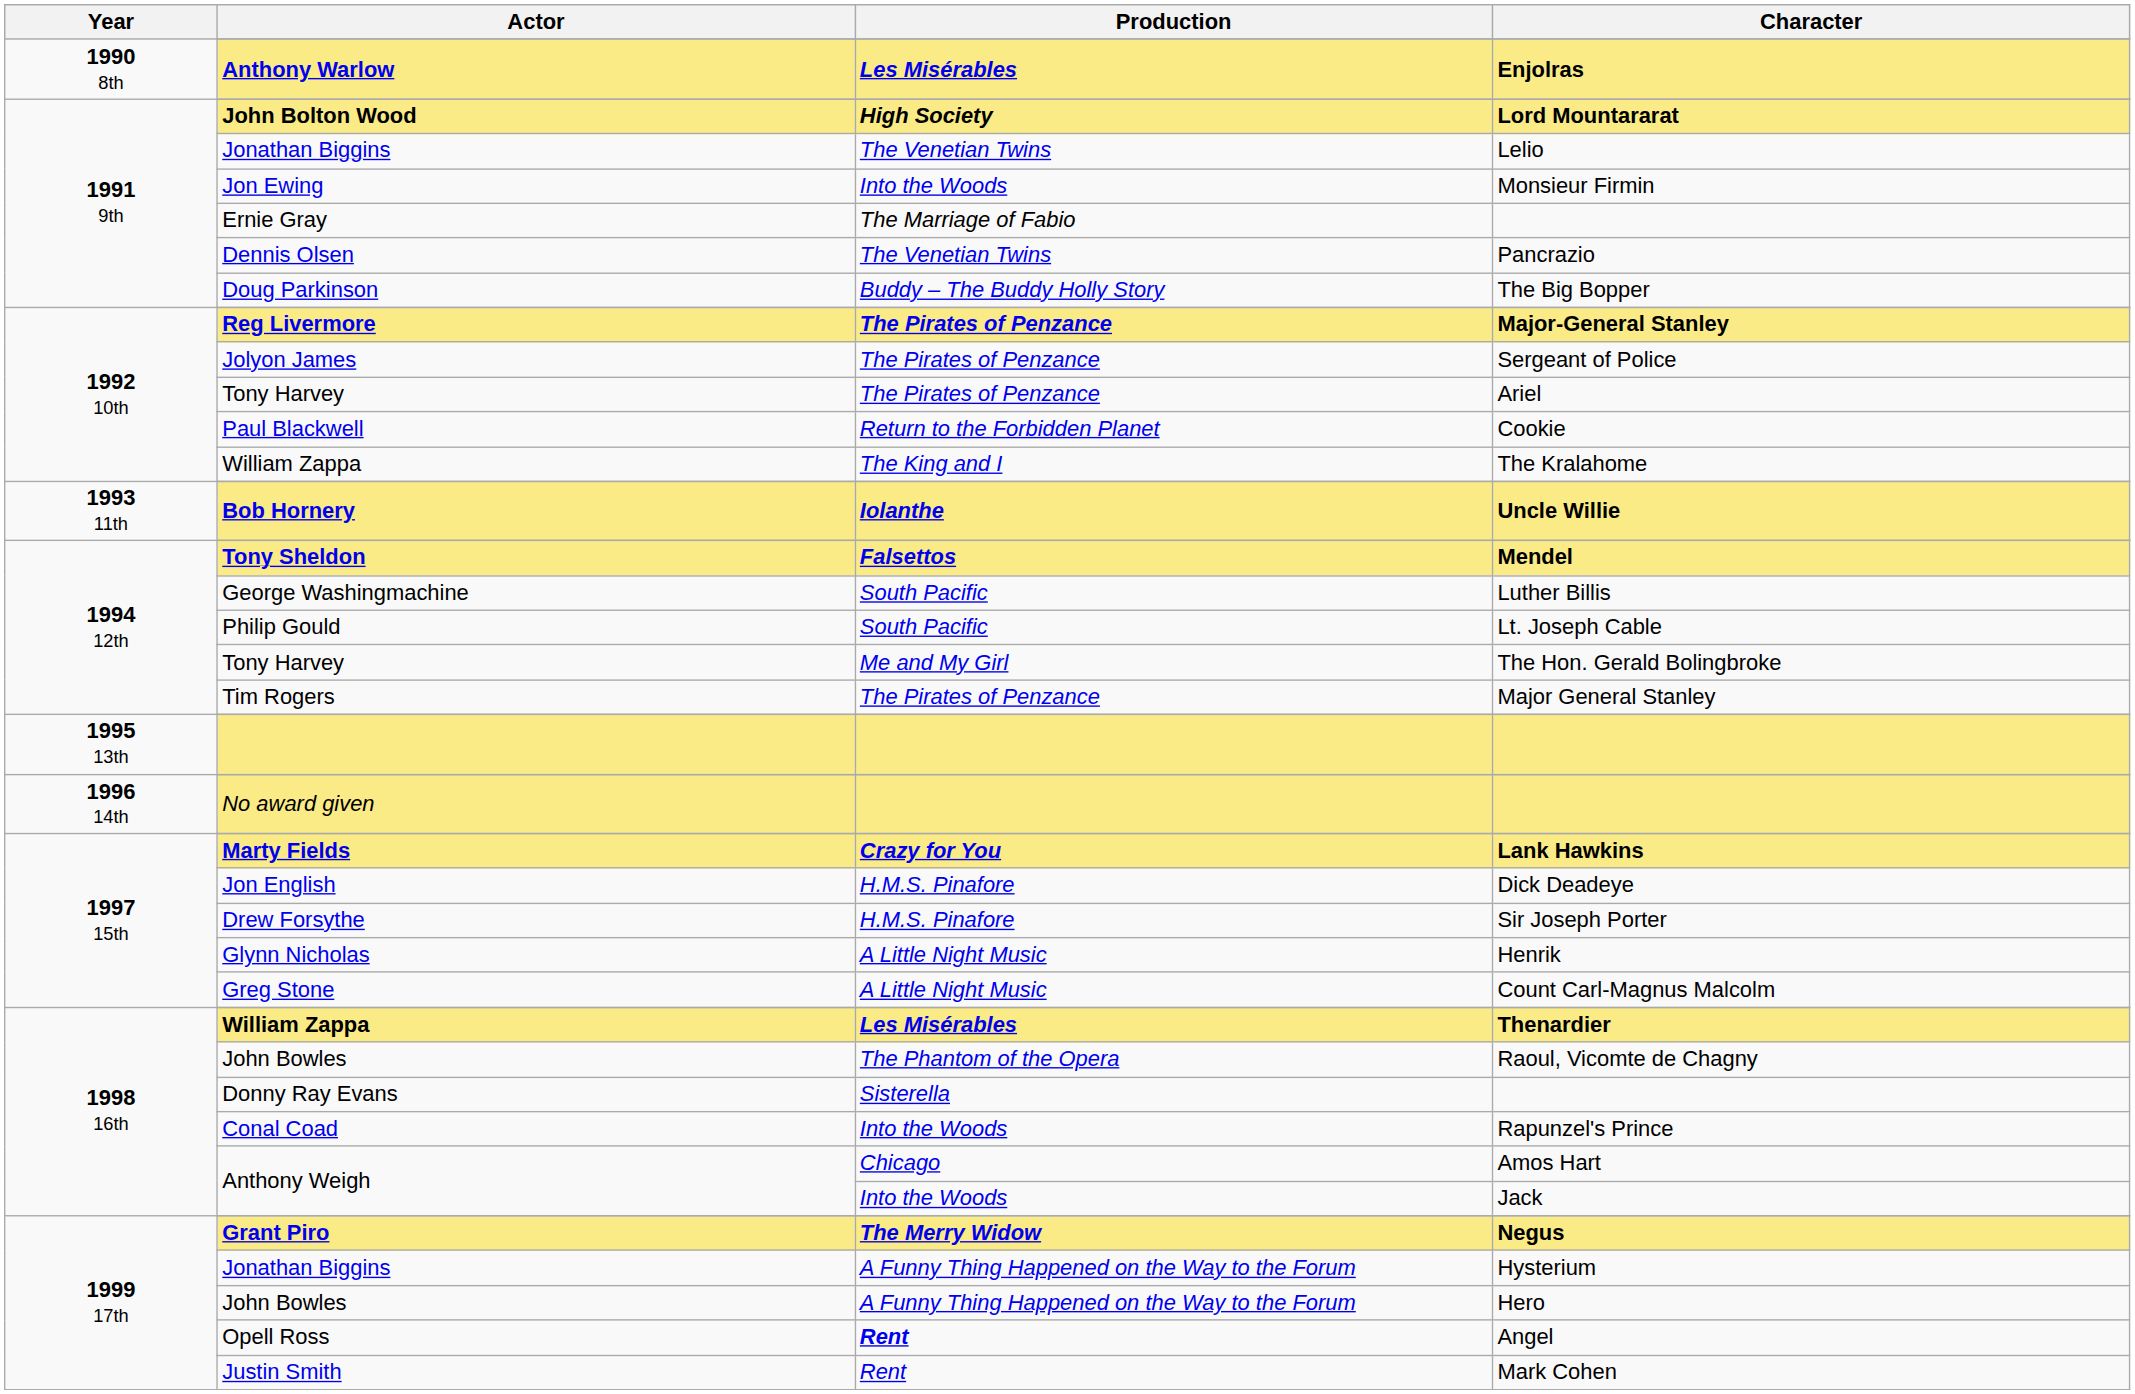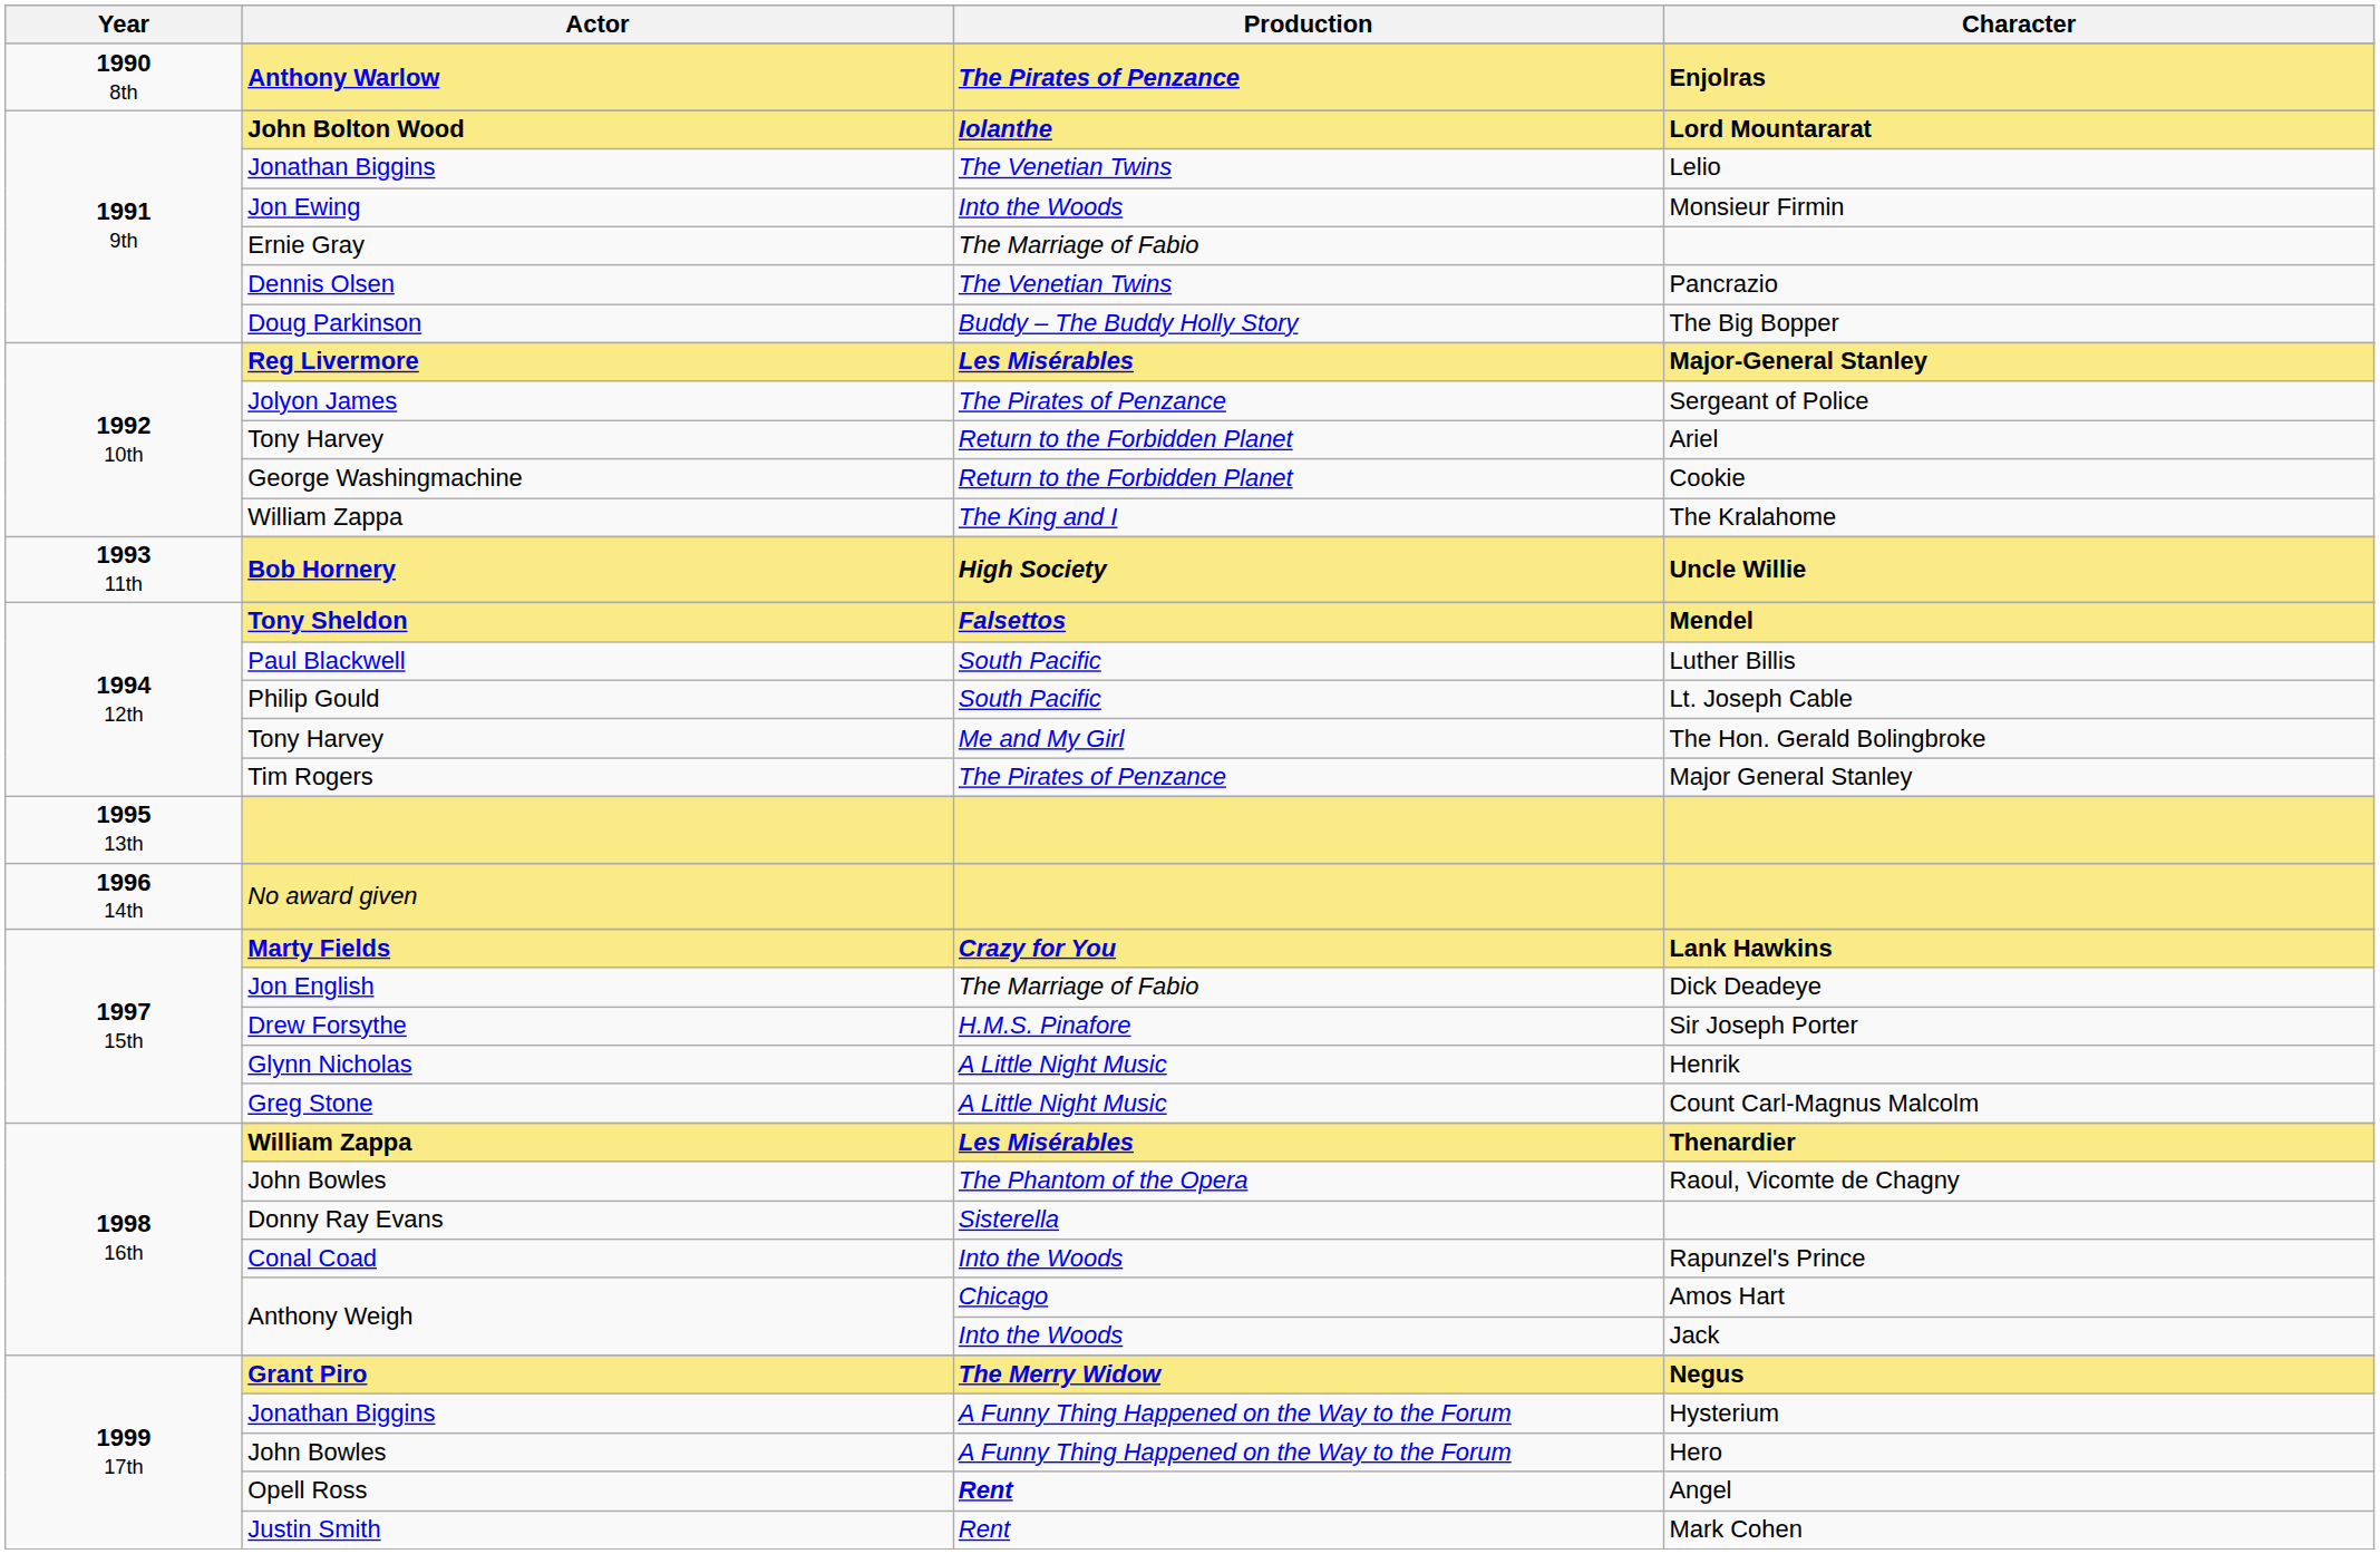 <table class="wikitable" style="width:98%;">
 <tr style="background:#bebebe;">
 <th style="width:10%;">Year</th>
 <th style="width:30%;">Actor</th>
 <th style="width:30%;">Production</th>
 <th style="width:30%;">Character</th>
 </tr>
 <tr>
 <td rowspan=2 style="text-align:center"><strong>1990</strong><br><small>8th</small></td>
 </tr>
 <tr style="background:#FAEB86">
 <td><strong><a href='#'>Anthony Warlow</a></strong></td>
-<td><strong><em><a href='#'>Les Misérables</a></em></strong></td>
+<td><strong><em><a href='#'>The Pirates of Penzance</a></em></strong></td>
 <td><strong>Enjolras</strong></td>
 </tr>
 <tr>
 <td rowspan=7 style="text-align:center"><strong>1991</strong><br><small>9th</small></td>
 </tr>
 <tr style="background:#FAEB86">
 <td><strong>John Bolton Wood</strong></td>
-<td><strong><em>High Society</em></strong></td>
+<td><strong><em><a href='#'>Iolanthe</a></em></strong></td>
 <td><strong>Lord Mountararat</strong></td>
 </tr>
 <tr>
 <td><a href='#'>Jonathan Biggins</a></td>
 <td><em><a href='#'>The Venetian Twins</a></em></td>
 <td>Lelio</td>
 </tr>
 <tr>
 <td><a href='#'>Jon Ewing</a></td>
 <td><em><a href='#'>Into the Woods</a></em></td>
 <td>Monsieur Firmin</td>
 </tr>
 <tr>
 <td>Ernie Gray</td>
 <td><em>The Marriage of Fabio</em></td>
 <td></td>
 </tr>
 <tr>
 <td><a href='#'>Dennis Olsen</a></td>
 <td><em><a href='#'>The Venetian Twins</a></em></td>
 <td>Pancrazio</td>
 </tr>
 <tr>
 <td><a href='#'>Doug Parkinson</a></td>
 <td><em><a href='#'>Buddy – The Buddy Holly Story</a></em></td>
 <td>The Big Bopper</td>
 </tr>
 <tr>
 <td rowspan=6 style="text-align:center"><strong>1992</strong><br><small>10th</small></td>
 </tr>
 <tr style="background:#FAEB86">
 <td><strong><a href='#'>Reg Livermore</a></strong></td>
-<td><strong><em><a href='#'>The Pirates of Penzance</a></em></strong></td>
+<td><strong><em><a href='#'>Les Misérables</a></em></strong></td>
 <td><strong>Major-General Stanley</strong></td>
 </tr>
 <tr>
 <td><a href='#'>Jolyon James</a></td>
 <td><em><a href='#'>The Pirates of Penzance</a></em></td>
 <td>Sergeant of Police</td>
 </tr>
 <tr>
 <td>Tony Harvey</td>
-<td><em><a href='#'>The Pirates of Penzance</a></em></td>
+<td><em><a href='#'>Return to the Forbidden Planet</a></em></td>
 <td>Ariel</td>
 </tr>
 <tr>
-<td><a href='#'>Paul Blackwell</a></td>
+<td>George Washingmachine</td>
 <td><em><a href='#'>Return to the Forbidden Planet</a></em></td>
 <td>Cookie</td>
 </tr>
 <tr>
 <td>William Zappa</td>
 <td><em><a href='#'>The King and I</a></em></td>
 <td>The Kralahome</td>
 </tr>
 <tr>
 <td rowspan=2 style="text-align:center"><strong>1993</strong><br><small>11th</small></td>
 </tr>
 <tr style="background:#FAEB86">
 <td><strong><a href='#'>Bob Hornery</a></strong></td>
-<td><strong><em><a href='#'>Iolanthe</a></em></strong></td>
+<td><strong><em>High Society</em></strong></td>
 <td><strong>Uncle Willie</strong></td>
 </tr>
 <tr>
 <td rowspan=6 style="text-align:center"><strong>1994</strong><br><small>12th</small></td>
 </tr>
 <tr style="background:#FAEB86">
 <td><strong><a href='#'>Tony Sheldon</a></strong></td>
 <td><strong><em><a href='#'>Falsettos</a></em></strong></td>
 <td><strong>Mendel</strong></td>
 </tr>
 <tr>
-<td>George Washingmachine</td>
+<td><a href='#'>Paul Blackwell</a></td>
 <td><em><a href='#'>South Pacific</a></em></td>
 <td>Luther Billis</td>
 </tr>
 <tr>
 <td>Philip Gould</td>
 <td><em><a href='#'>South Pacific</a></em></td>
 <td>Lt. Joseph Cable</td>
 </tr>
 <tr>
 <td>Tony Harvey</td>
 <td><em><a href='#'>Me and My Girl</a></em></td>
 <td>The Hon. Gerald Bolingbroke</td>
 </tr>
 <tr>
 <td>Tim Rogers</td>
 <td><em><a href='#'>The Pirates of Penzance</a></em></td>
 <td>Major General Stanley</td>
 </tr>
 <tr>
 <td rowspan=2 style="text-align:center"><strong>1995</strong><br><small>13th</small></td>
 </tr>
 <tr style="background:#FAEB86"|>
 <td></td>
 <td></td>
 <td></td>
 </tr>
 <tr>
 <td rowspan=2 style="text-align:center"><strong>1996</strong><br><small>14th</small></td>
 </tr>
 <tr style="background:#FAEB86"|>
 <td><em>No award given</em></td>
 <td></td>
 <td></td>
 </tr>
 <tr>
 <td rowspan=6 style="text-align:center"><strong>1997</strong><br><small>15th</small></td>
 </tr>
 <tr style="background:#FAEB86">
 <td><strong><a href='#'>Marty Fields</a></strong></td>
 <td><strong><em><a href='#'>Crazy for You</a></em></strong></td>
 <td><strong>Lank Hawkins</strong></td>
 </tr>
 <tr>
 <td><a href='#'>Jon English</a></td>
-<td><em><a href='#'>H.M.S. Pinafore</a></em></td>
+<td><em>The Marriage of Fabio</em></td>
 <td>Dick Deadeye</td>
 </tr>
 <tr>
 <td><a href='#'>Drew Forsythe</a></td>
 <td><em><a href='#'>H.M.S. Pinafore</a></em></td>
 <td>Sir Joseph Porter</td>
 </tr>
 <tr>
 <td><a href='#'>Glynn Nicholas</a></td>
 <td><em><a href='#'>A Little Night Music</a></em></td>
 <td>Henrik</td>
 </tr>
 <tr>
 <td><a href='#'>Greg Stone</a></td>
 <td><em><a href='#'>A Little Night Music</a></em></td>
 <td>Count Carl-Magnus Malcolm</td>
 </tr>
 <tr>
 <td rowspan=7 style="text-align:center"><strong>1998</strong><br><small>16th</small></td>
 </tr>
 <tr style="background:#FAEB86">
 <td><strong>William Zappa</strong></td>
 <td><strong><em><a href='#'>Les Misérables</a></em></strong></td>
 <td><strong>Thenardier</strong></td>
 </tr>
 <tr>
 <td>John Bowles</td>
 <td><em><a href='#'>The Phantom of the Opera</a></em></td>
 <td>Raoul, Vicomte de Chagny</td>
 </tr>
 <tr>
 <td>Donny Ray Evans</td>
 <td><em><a href='#'>Sisterella</a></em></td>
 <td></td>
 </tr>
 <tr>
 <td><a href='#'>Conal Coad</a></td>
 <td><em><a href='#'>Into the Woods</a></em></td>
 <td>Rapunzel's Prince</td>
 </tr>
 <tr>
 <td rowspan=2>Anthony Weigh</td>
 <td><em><a href='#'>Chicago</a></em></td>
 <td>Amos Hart</td>
 </tr>
 <tr>
 <td><em><a href='#'>Into the Woods</a></em></td>
 <td>Jack</td>
 </tr>
 <tr>
 <td rowspan=6 style="text-align:center"><strong>1999</strong><br><small>17th</small></td>
 </tr>
 <tr style="background:#FAEB86">
 <td><strong><a href='#'>Grant Piro</a></strong></td>
 <td><strong><em><a href='#'>The Merry Widow</a></em></strong></td>
 <td><strong>Negus</strong></td>
 </tr>
 <tr>
 <td><a href='#'>Jonathan Biggins</a></td>
 <td><em><a href='#'>A Funny Thing Happened on the Way to the Forum</a></em></td>
 <td>Hysterium</td>
 </tr>
 <tr>
 <td>John Bowles</td>
 <td><em><a href='#'>A Funny Thing Happened on the Way to the Forum</a></em></td>
 <td>Hero</td>
 </tr>
 <tr>
 <td>Opell Ross</td>
 <td><strong><em><a href='#'>Rent</a></em></strong></td>
 <td>Angel</td>
 </tr>
 <tr>
 <td><a href='#'>Justin Smith</a></td>
 <td><em><a href='#'>Rent</a></em></td>
 <td>Mark Cohen</td>
 </tr>
 <tr>
 </tr>
 </table>
